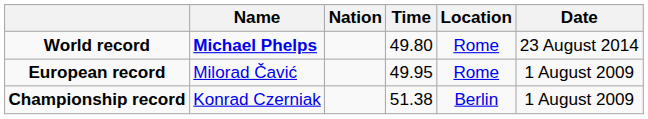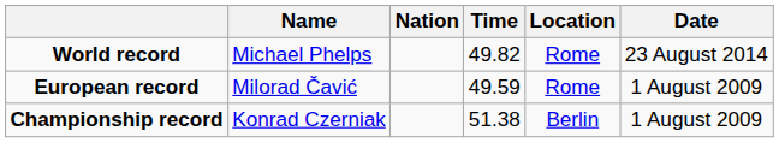 <table class=wikitable style=text-align:center>
 <tr>
 <th></th>
 <th>Name</th>
 <th>Nation</th>
 <th>Time</th>
 <th>Location</th>
 <th>Date</th>
 </tr>
 <tr>
 <td><strong>World record</strong></td>
-<td align=left><strong><a href='#'>Michael Phelps</a></strong></td>
+<td align=left><a href='#'>Michael Phelps</a></td>
 <td align=left></td>
-<td align=left>49.80</td>
+<td align=left>49.82</td>
 <td><a href='#'>Rome</a></td>
 <td>23 August 2014</td>
 </tr>
 <tr>
 <td><strong>European record</strong></td>
 <td align=left><a href='#'>Milorad Čavić</a></td>
 <td align=left></td>
-<td align=left>49.95</td>
+<td align=left>49.59</td>
 <td><a href='#'>Rome</a></td>
 <td>1 August 2009</td>
 </tr>
 <tr>
 <td><strong>Championship record</strong></td>
 <td align=left><a href='#'>Konrad Czerniak</a></td>
 <td align=left></td>
 <td align=left>51.38</td>
 <td><a href='#'>Berlin</a></td>
 <td>1 August 2009</td>
 </tr>
 </table>
